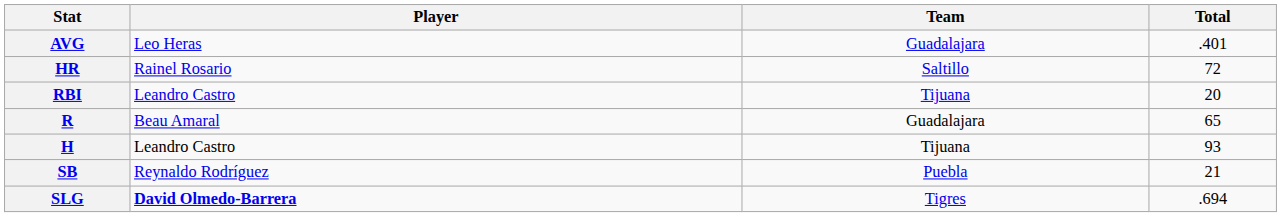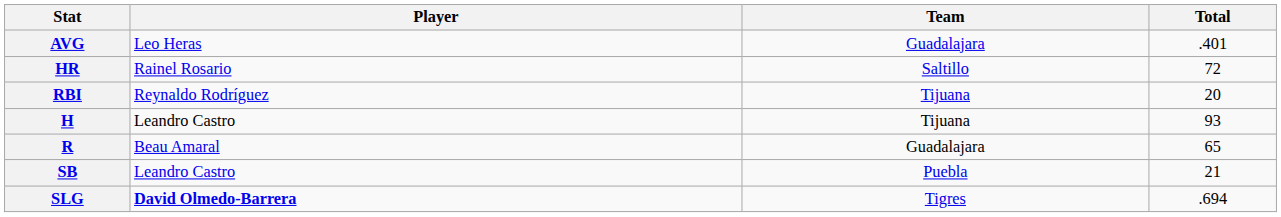 <table class="wikitable" style="text-align:center;">
 <tr>
 <th scope="col" width="3%">Stat</th>
 <th scope="col" width="15%">Player</th>
 <th scope="col" width="10%">Team</th>
 <th scope="col" width="3%">Total</th>
 </tr>
 <tr>
 <th scope="row" style="text-align:center;"><a href='#'>AVG</a></th>
 <td align=left> <a href='#'>Leo Heras</a></td>
 <td><a href='#'>Guadalajara</a></td>
 <td>.401</td>
 </tr>
 <tr>
 <th scope="row" style="text-align:center;"><a href='#'>HR</a></th>
 <td align=left> <a href='#'>Rainel Rosario</a></td>
 <td><a href='#'>Saltillo</a></td>
 <td>72</td>
 </tr>
 <tr>
 <th scope="row" style="text-align:center;"><a href='#'>RBI</a></th>
-<td align=left> <a href='#'>Leandro Castro</a></td>
+<td align=left> <a href='#'>Reynaldo Rodríguez</a></td>
 <td><a href='#'>Tijuana</a></td>
 <td>20</td>
+</tr>
+<tr>
+<th scope="row" style="text-align:center;"><a href='#'>H</a></th>
+<td align=left> Leandro Castro</td>
+<td>Tijuana</td>
+<td>93</td>
 </tr>
 <tr>
 <th scope="row" style="text-align:center;"><a href='#'>R</a></th>
 <td align=left> <a href='#'>Beau Amaral</a></td>
 <td>Guadalajara</td>
 <td>65</td>
 </tr>
 <tr>
-<th scope="row" style="text-align:center;"><a href='#'>H</a></th>
-<td align=left> Leandro Castro</td>
-<td>Tijuana</td>
-<td>93</td>
-</tr>
-<tr>
 <th scope="row" style="text-align:center;"><a href='#'>SB</a></th>
-<td align=left> <a href='#'>Reynaldo Rodríguez</a></td>
+<td align=left> <a href='#'>Leandro Castro</a></td>
 <td><a href='#'>Puebla</a></td>
 <td>21</td>
 </tr>
 <tr>
 <th scope="row" style="text-align:center;"><a href='#'>SLG</a></th>
 <td align=left><strong> <a href='#'>David Olmedo-Barrera</a></strong></td>
 <td><a href='#'>Tigres</a></td>
 <td>.694</td>
 </tr>
 </table>
